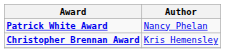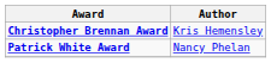 <table class="wikitable">
 <tr>
 <th>Award</th>
 <th>Author</th>
 </tr>
 <tr>
+<td><strong><a href='#'>Christopher Brennan Award</a></strong></td>
+<td><a href='#'>Kris Hemensley</a></td>
+</tr>
+<tr>
 <td><strong><a href='#'>Patrick White Award</a></strong></td>
 <td><a href='#'>Nancy Phelan</a></td>
 </tr>
 <tr>
-<td><strong><a href='#'>Christopher Brennan Award</a></strong></td>
-<td><a href='#'>Kris Hemensley</a></td>
-</tr>
-<tr>
 </tr>
 </table>
